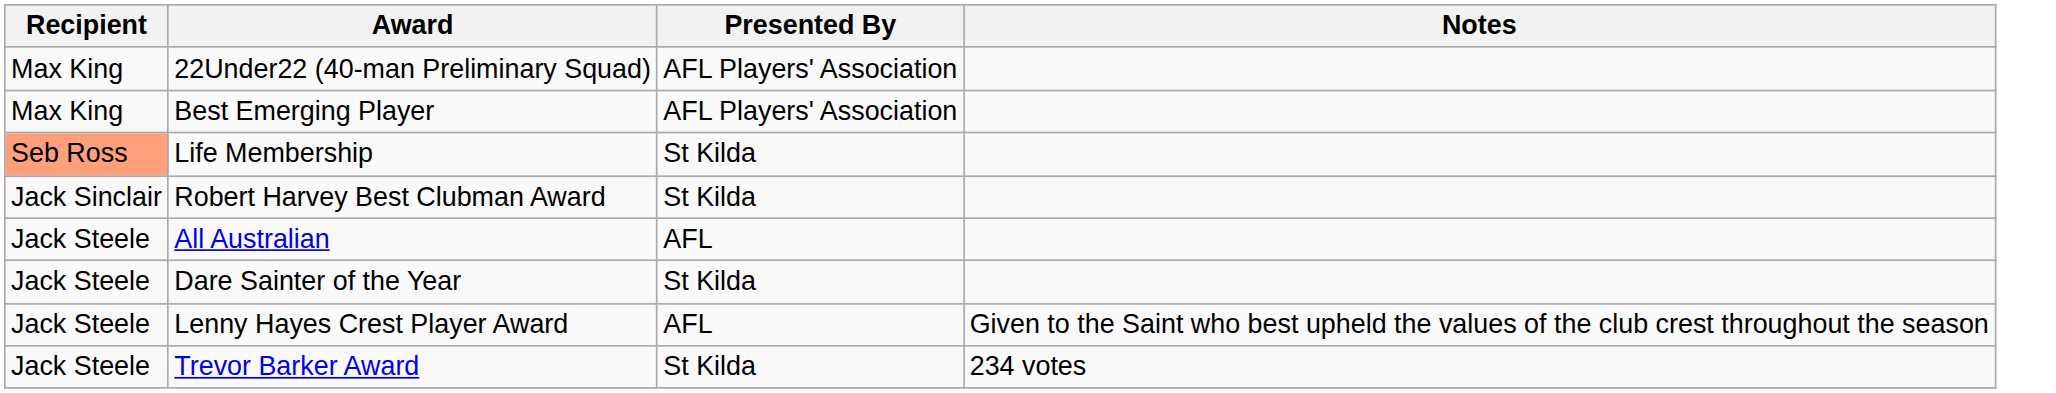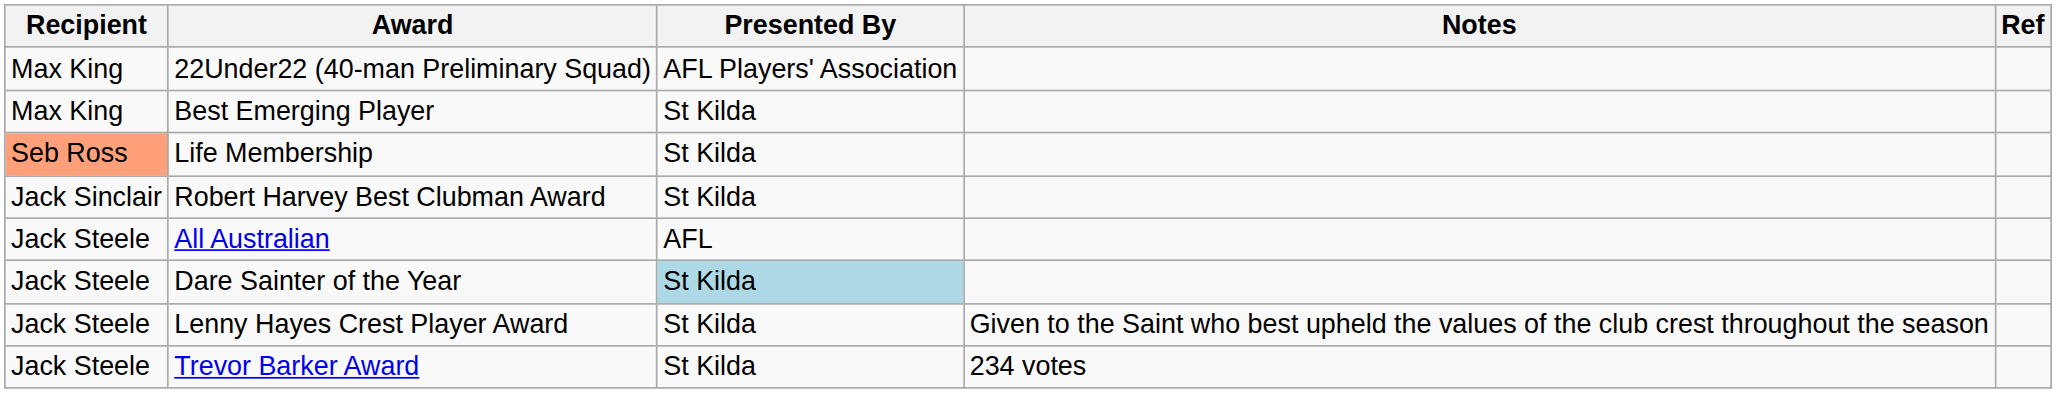 <table class="wikitable">
 <tr>
 <th>Recipient</th>
 <th>Award</th>
 <th>Presented By</th>
 <th>Notes</th>
+<th>Ref</th>
 </tr>
 <tr>
 <td>Max King</td>
 <td>22Under22 (40-man Preliminary Squad)</td>
 <td>AFL Players' Association</td>
 <td></td>
+<td></td>
 </tr>
 <tr>
 <td>Max King</td>
 <td>Best Emerging Player</td>
-<td>AFL Players' Association</td>
+<td>St Kilda</td>
+<td></td>
 <td></td>
 </tr>
 <tr>
 <td style="background: lightsalmon;">Seb Ross</td>
 <td>Life Membership</td>
 <td>St Kilda</td>
 <td></td>
+<td></td>
 </tr>
 <tr>
 <td>Jack Sinclair</td>
 <td>Robert Harvey Best Clubman Award</td>
 <td>St Kilda</td>
+<td></td>
 <td></td>
 </tr>
 <tr>
 <td>Jack Steele</td>
 <td><a href='#'>All Australian</a></td>
 <td>AFL</td>
 <td></td>
+<td></td>
 </tr>
 <tr>
 <td>Jack Steele</td>
 <td>Dare Sainter of the Year</td>
-<td>St Kilda</td>
+<td style="background: lightblue;">St Kilda</td>
+<td></td>
 <td></td>
 </tr>
 <tr>
 <td>Jack Steele</td>
 <td>Lenny Hayes Crest Player Award</td>
-<td>AFL</td>
+<td>St Kilda</td>
 <td>Given to the Saint who best upheld the values of the club crest throughout the season</td>
+<td></td>
 </tr>
 <tr>
 <td>Jack Steele</td>
 <td><a href='#'>Trevor Barker Award</a></td>
 <td>St Kilda</td>
 <td>234 votes</td>
+<td></td>
 </tr>
 </table>
